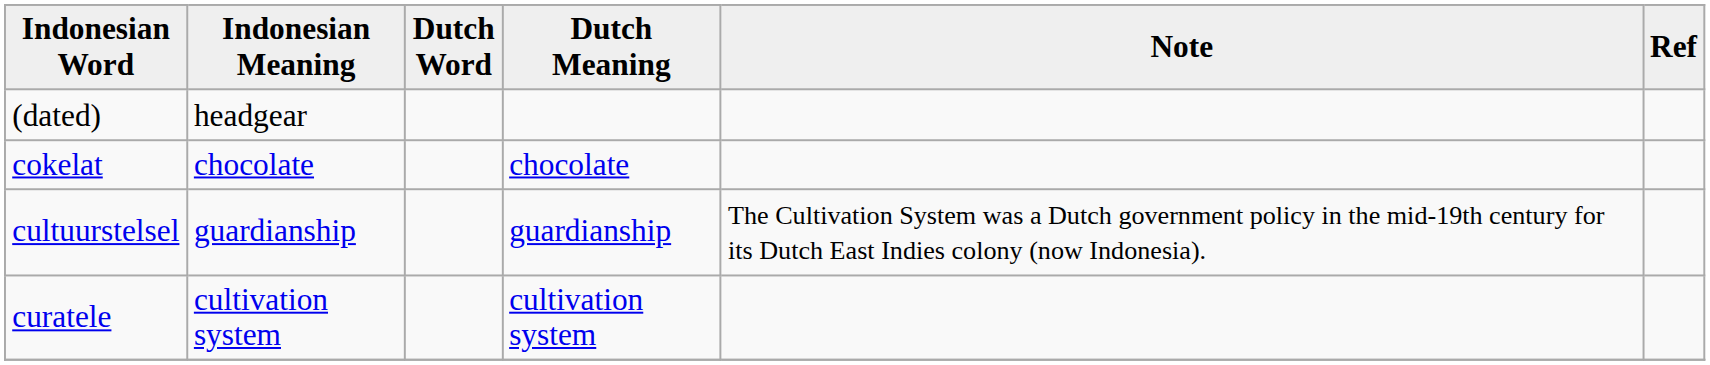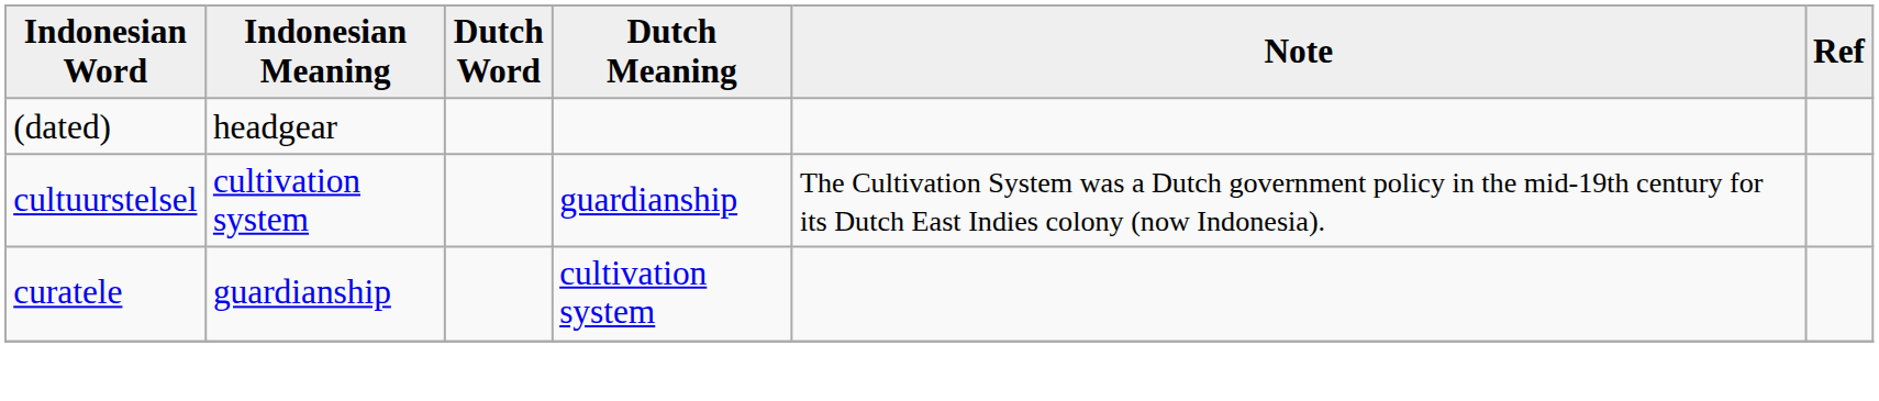 <table class="wikitable">
 <tr>
 <th style="background:#efefef;">Indonesian <br>Word</th>
 <th style="background:#efefef;">Indonesian <br>Meaning</th>
 <th style="background:#efefef;">Dutch <br>Word</th>
 <th style="background:#efefef;">Dutch <br>Meaning</th>
 <th style="background:#efefef;">Note</th>
 <th style="background:#efefef;">Ref</th>
 </tr>
 <tr>
 <td> (dated)</td>
 <td>headgear</td>
 <td></td>
 <td></td>
 <td><small></small></td>
 <td></td>
 </tr>
 <tr>
-<td><a href='#'>cokelat</a></td>
-<td><a href='#'>chocolate</a></td>
-<td></td>
-<td><a href='#'>chocolate</a></td>
-<td><small></small></td>
-<td></td>
-</tr>
-<tr>
 <td><a href='#'>cultuurstelsel</a></td>
-<td><a href='#'>guardianship</a></td>
+<td><a href='#'>cultivation system</a></td>
 <td></td>
 <td><a href='#'>guardianship</a></td>
 <td><small>The Cultivation System was a Dutch government policy in the mid-19th century for its Dutch East Indies colony (now Indonesia).</small></td>
 <td></td>
 </tr>
 <tr>
 <td><a href='#'>curatele</a></td>
-<td><a href='#'>cultivation system</a></td>
+<td><a href='#'>guardianship</a></td>
 <td></td>
 <td><a href='#'>cultivation system</a></td>
 <td><small></small></td>
 <td></td>
 </tr>
 <tr>
 </tr>
 </table>
